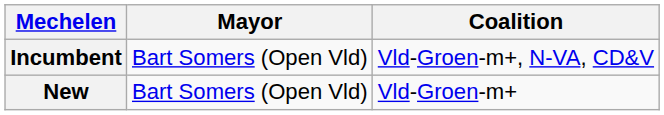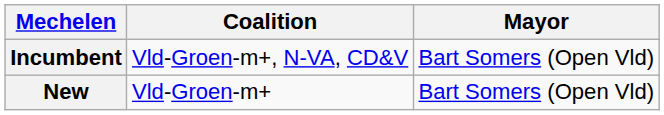 <table class="wikitable" style="float:right;margin-left:1em;">
 <tr>
 <th><a href='#'>Mechelen</a></th>
+<th>Coalition</th>
 <th>Mayor</th>
-<th>Coalition</th>
 </tr>
 <tr>
 <th>Incumbent</th>
+<td><a href='#'>Vld</a>-<a href='#'>Groen</a>-m+, <a href='#'>N-VA</a>, <a href='#'>CD&V</a></td>
 <td><a href='#'>Bart Somers</a> (Open Vld)</td>
-<td><a href='#'>Vld</a>-<a href='#'>Groen</a>-m+, <a href='#'>N-VA</a>, <a href='#'>CD&V</a></td>
 </tr>
 <tr>
 <th>New</th>
+<td><a href='#'>Vld</a>-<a href='#'>Groen</a>-m+</td>
 <td><a href='#'>Bart Somers</a> (Open Vld)</td>
-<td><a href='#'>Vld</a>-<a href='#'>Groen</a>-m+</td>
 </tr>
 </table>
